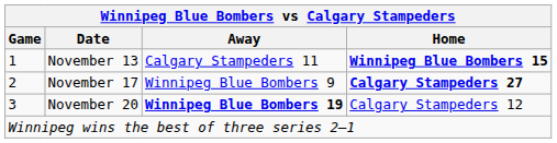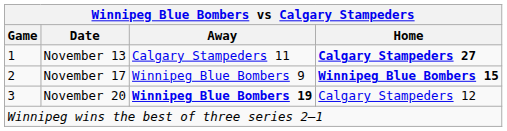 <table class="wikitable">
 <tr>
 <th colspan="4"><a href='#'>Winnipeg Blue Bombers</a> vs <a href='#'>Calgary Stampeders</a></th>
 </tr>
 <tr>
 <th>Game</th>
 <th>Date</th>
 <th>Away</th>
 <th>Home</th>
 </tr>
 <tr>
 <td>1</td>
 <td>November 13</td>
 <td><a href='#'>Calgary Stampeders</a> 11</td>
-<td><strong><a href='#'>Winnipeg Blue Bombers</a> 15</strong></td>
+<td><strong><a href='#'>Calgary Stampeders</a> 27</strong></td>
 </tr>
 <tr>
 <td>2</td>
 <td>November 17</td>
 <td><a href='#'>Winnipeg Blue Bombers</a> 9</td>
-<td><strong><a href='#'>Calgary Stampeders</a> 27</strong></td>
+<td><strong><a href='#'>Winnipeg Blue Bombers</a> 15</strong></td>
 </tr>
 <tr>
 <td>3</td>
 <td>November 20</td>
 <td><strong><a href='#'>Winnipeg Blue Bombers</a> 19</strong></td>
 <td><a href='#'>Calgary Stampeders</a> 12</td>
 </tr>
 <tr>
 <td colspan="4"><em>Winnipeg wins the best of three series 2–1</em></td>
 </tr>
 </table>
